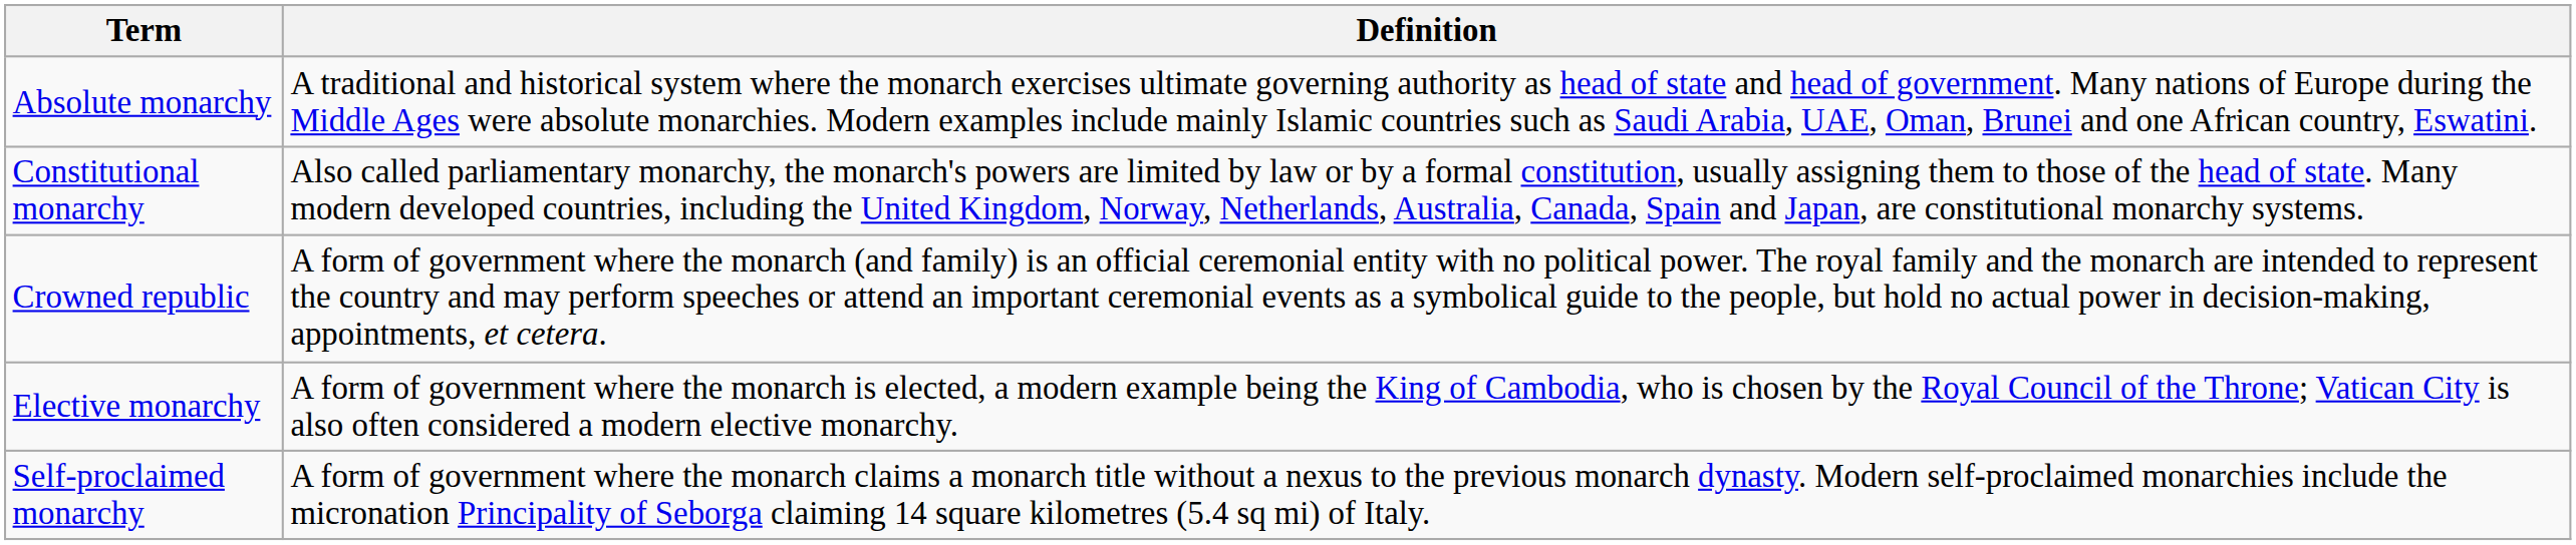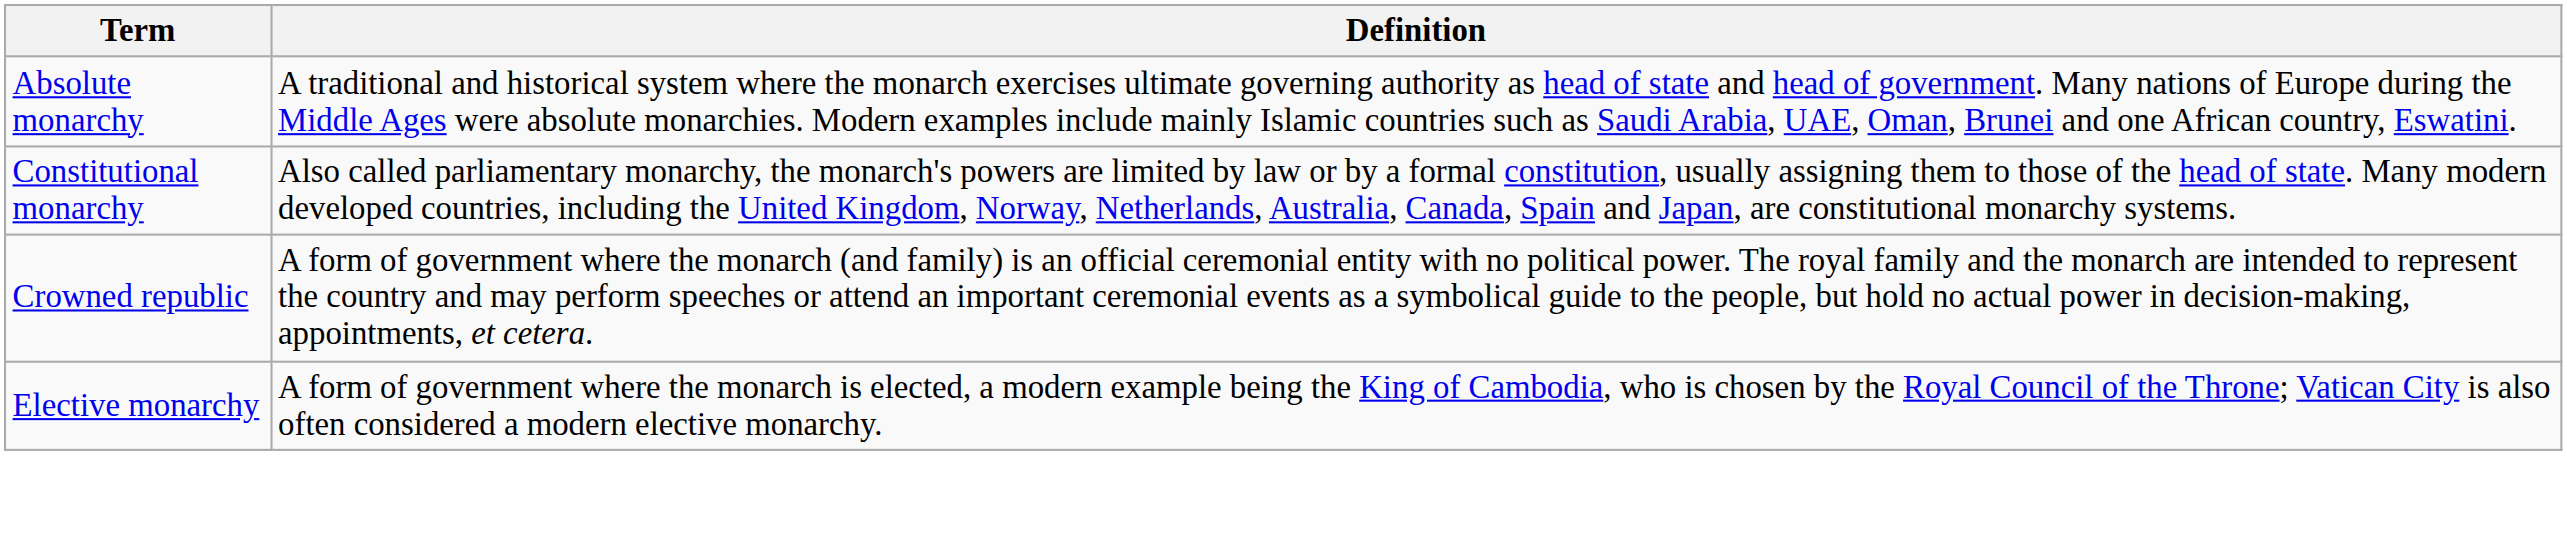 <table class="wikitable sortable">
 <tr>
 <th>Term</th>
 <th>Definition</th>
 </tr>
 <tr>
 <td><a href='#'>Absolute monarchy</a></td>
 <td>A traditional and historical system where the monarch exercises ultimate governing authority as <a href='#'>head of state</a> and <a href='#'>head of government</a>. Many nations of Europe during the <a href='#'>Middle Ages</a> were absolute monarchies. Modern examples include mainly Islamic countries such as <a href='#'>Saudi Arabia</a>, <a href='#'>UAE</a>, <a href='#'>Oman</a>, <a href='#'>Brunei</a> and one African country, <a href='#'>Eswatini</a>.</td>
 </tr>
 <tr>
 <td><a href='#'>Constitutional monarchy</a></td>
 <td>Also called parliamentary monarchy, the monarch's powers are limited by law or by a formal <a href='#'>constitution</a>, usually assigning them to those of the <a href='#'>head of state</a>. Many modern developed countries, including the <a href='#'>United Kingdom</a>, <a href='#'>Norway</a>, <a href='#'>Netherlands</a>, <a href='#'>Australia</a>, <a href='#'>Canada</a>, <a href='#'>Spain</a> and <a href='#'>Japan</a>, are constitutional monarchy systems.</td>
 </tr>
 <tr>
 <td><a href='#'>Crowned republic</a></td>
 <td>A form of government where the monarch (and family) is an official ceremonial entity with no political power. The royal family and the monarch are intended to represent the country and may perform speeches or attend an important ceremonial events as a symbolical guide to the people, but hold no actual power in decision-making, appointments, <em>et cetera</em>.</td>
 </tr>
 <tr>
 <td><a href='#'>Elective monarchy</a></td>
 <td>A form of government where the monarch is elected, a modern example being the <a href='#'>King of Cambodia</a>, who is chosen by the <a href='#'>Royal Council of the Throne</a>; <a href='#'>Vatican City</a> is also often considered a modern elective monarchy.</td>
 </tr>
-<tr>
-<td><a href='#'>Self-proclaimed monarchy</a></td>
-<td>A form of government where the monarch claims a monarch title without a nexus to the previous monarch <a href='#'>dynasty</a>. Modern self-proclaimed monarchies include the micronation <a href='#'>Principality of Seborga</a> claiming 14 square kilometres (5.4 sq mi) of Italy.</td>
-</tr>
 </table>
